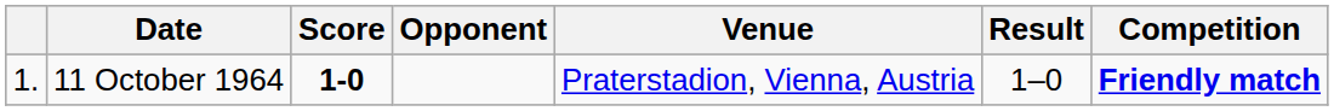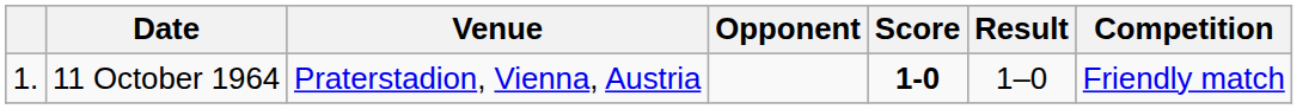 <table class="wikitable">
 <tr>
 <th></th>
 <th>Date</th>
+<th>Venue</th>
+<th>Opponent</th>
 <th>Score</th>
-<th>Opponent</th>
-<th>Venue</th>
 <th>Result</th>
 <th>Competition</th>
 </tr>
 <tr>
 <td align="center">1.</td>
 <td>11 October 1964</td>
+<td><a href='#'>Praterstadion</a>, <a href='#'>Vienna</a>, <a href='#'>Austria</a></td>
+<td></td>
 <td align="center"><strong>1-0</strong></td>
-<td></td>
-<td><a href='#'>Praterstadion</a>, <a href='#'>Vienna</a>, <a href='#'>Austria</a></td>
 <td align="center">1–0</td>
-<td><strong><a href='#'>Friendly match</a></strong></td>
+<td><a href='#'>Friendly match</a></td>
 </tr>
 </table>
